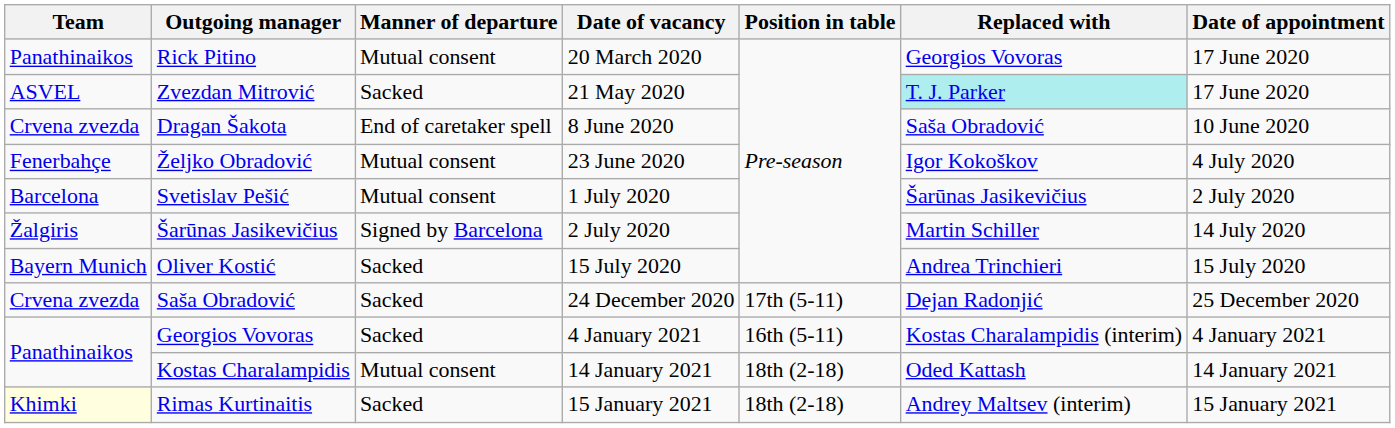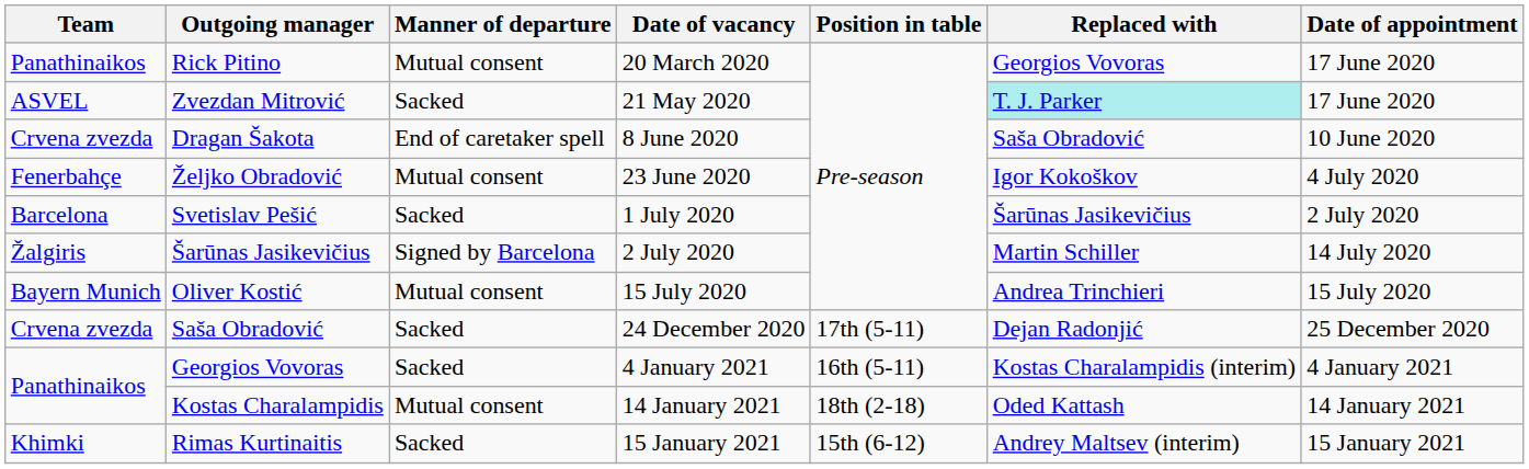 <table class="wikitable sortable">
 <tr>
 <th>Team</th>
 <th>Outgoing manager</th>
 <th>Manner of departure</th>
 <th>Date of vacancy</th>
 <th>Position in table</th>
 <th>Replaced with</th>
 <th>Date of appointment</th>
 </tr>
 <tr>
 <td> <a href='#'>Panathinaikos</a></td>
 <td> <a href='#'>Rick Pitino</a></td>
 <td>Mutual consent</td>
 <td>20 March 2020</td>
 <td rowspan=7><em>Pre-season</em></td>
 <td> <a href='#'>Georgios Vovoras</a></td>
 <td>17 June 2020</td>
 </tr>
 <tr>
 <td> <a href='#'>ASVEL</a></td>
 <td> <a href='#'>Zvezdan Mitrović</a></td>
 <td>Sacked</td>
 <td>21 May 2020</td>
 <td style="background: paleturquoise;"> <a href='#'>T. J. Parker</a></td>
 <td>17 June 2020</td>
 </tr>
 <tr>
 <td> <a href='#'>Crvena zvezda</a></td>
 <td> <a href='#'>Dragan Šakota</a></td>
 <td>End of caretaker spell</td>
 <td>8 June 2020</td>
 <td> <a href='#'>Saša Obradović</a></td>
 <td>10 June 2020</td>
 </tr>
 <tr>
 <td> <a href='#'>Fenerbahçe</a></td>
 <td> <a href='#'>Željko Obradović</a></td>
 <td>Mutual consent</td>
 <td>23 June 2020</td>
 <td> <a href='#'>Igor Kokoškov</a></td>
 <td>4 July 2020</td>
 </tr>
 <tr>
 <td> <a href='#'>Barcelona</a></td>
 <td> <a href='#'>Svetislav Pešić</a></td>
-<td>Mutual consent</td>
+<td>Sacked</td>
 <td>1 July 2020</td>
 <td> <a href='#'>Šarūnas Jasikevičius</a></td>
 <td>2 July 2020</td>
 </tr>
 <tr>
 <td> <a href='#'>Žalgiris</a></td>
 <td> <a href='#'>Šarūnas Jasikevičius</a></td>
 <td>Signed by <a href='#'>Barcelona</a></td>
 <td>2 July 2020</td>
 <td> <a href='#'>Martin Schiller</a></td>
 <td>14 July 2020</td>
 </tr>
 <tr>
 <td> <a href='#'>Bayern Munich</a></td>
 <td> <a href='#'>Oliver Kostić</a></td>
-<td>Sacked</td>
+<td>Mutual consent</td>
 <td>15 July 2020</td>
 <td> <a href='#'>Andrea Trinchieri</a></td>
 <td>15 July 2020</td>
 </tr>
 <tr>
 <td> <a href='#'>Crvena zvezda</a></td>
 <td> <a href='#'>Saša Obradović</a></td>
 <td>Sacked</td>
 <td>24 December 2020</td>
 <td>17th (5-11)</td>
 <td> <a href='#'>Dejan Radonjić</a></td>
 <td>25 December 2020</td>
 </tr>
 <tr>
 <td rowspan=2> <a href='#'>Panathinaikos</a></td>
 <td> <a href='#'>Georgios Vovoras</a></td>
 <td>Sacked</td>
 <td>4 January 2021</td>
 <td>16th (5-11)</td>
 <td> <a href='#'>Kostas Charalampidis</a> (interim)</td>
 <td>4 January 2021</td>
 </tr>
 <tr>
 <td> <a href='#'>Kostas Charalampidis</a></td>
 <td>Mutual consent</td>
 <td>14 January 2021</td>
 <td>18th (2-18)</td>
 <td> <a href='#'>Oded Kattash</a></td>
 <td>14 January 2021</td>
 </tr>
 <tr>
-<td style="background: lightyellow;"> <a href='#'>Khimki</a></td>
+<td> <a href='#'>Khimki</a></td>
 <td> <a href='#'>Rimas Kurtinaitis</a></td>
 <td>Sacked</td>
 <td>15 January 2021</td>
-<td>18th (2-18)</td>
+<td>15th (6-12)</td>
 <td> <a href='#'>Andrey Maltsev</a> (interim)</td>
 <td>15 January 2021</td>
 </tr>
 </table>
